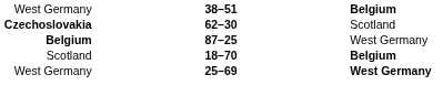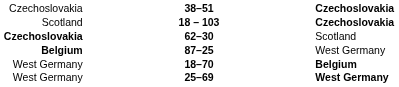 <table width=75% cellspacing=1>
 <tr>
 <th width=25%></th>
 <th width=25%></th>
 <th width=25%></th>
 </tr>
 <tr style=font-size:90%>
-<td align=right>West Germany</td>
+<td align=right>Czechoslovakia</td>
 <td align=center><strong>38–51</strong></td>
-<td><strong>Belgium</strong></td>
+<td><strong>Czechoslovakia</strong></td>
+</tr>
+<tr style=font-size:90%>
+<td align=right>Scotland</td>
+<td align=center><strong>18 – 103</strong></td>
+<td><strong>Czechoslovakia</strong></td>
 </tr>
 <tr style=font-size:90%>
 <td align=right><strong>Czechoslovakia</strong></td>
 <td align=center><strong>62–30</strong></td>
 <td>Scotland</td>
 </tr>
 <tr style=font-size:90%>
 <td align=right><strong>Belgium</strong></td>
 <td align=center><strong>87–25</strong></td>
 <td>West Germany</td>
 </tr>
 <tr style=font-size:90%>
-<td align=right>Scotland</td>
+<td align=right>West Germany</td>
 <td align=center><strong>18–70</strong></td>
 <td><strong>Belgium</strong></td>
 </tr>
 <tr style=font-size:90%>
 <td align=right>West Germany</td>
 <td align=center><strong>25–69</strong></td>
 <td><strong>West Germany</strong></td>
 </tr>
 </table>
